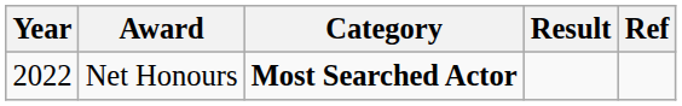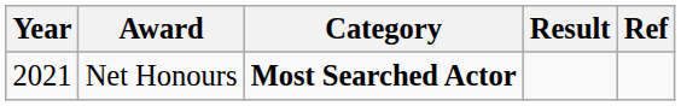 <table class="wikitable">
 <tr>
 <th>Year</th>
 <th>Award</th>
 <th>Category</th>
 <th>Result</th>
 <th>Ref</th>
 </tr>
 <tr>
-<td>2022</td>
+<td>2021</td>
 <td>Net Honours</td>
 <td><strong>Most Searched Actor</strong></td>
 <td></td>
 <td></td>
 </tr>
 </table>
